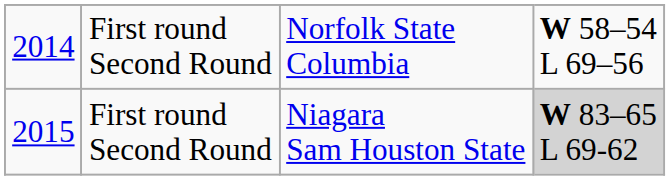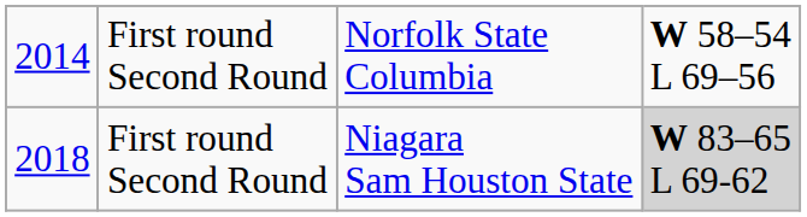 <table class="wikitable">
 <tr>
 <td><a href='#'>2014</a></td>
 <td>First round<br>Second Round</td>
 <td><a href='#'>Norfolk State</a><br><a href='#'>Columbia</a></td>
 <td><strong>W</strong> 58–54 <br>L 69–56</td>
 </tr>
 <tr>
-<td><a href='#'>2015</a></td>
+<td><a href='#'>2018</a></td>
 <td>First round<br>Second Round</td>
 <td><a href='#'>Niagara</a><br><a href='#'>Sam Houston State</a></td>
 <td style="background: lightgrey;"><strong>W</strong> 83–65<br>L 69-62</td>
 </tr>
 </table>
